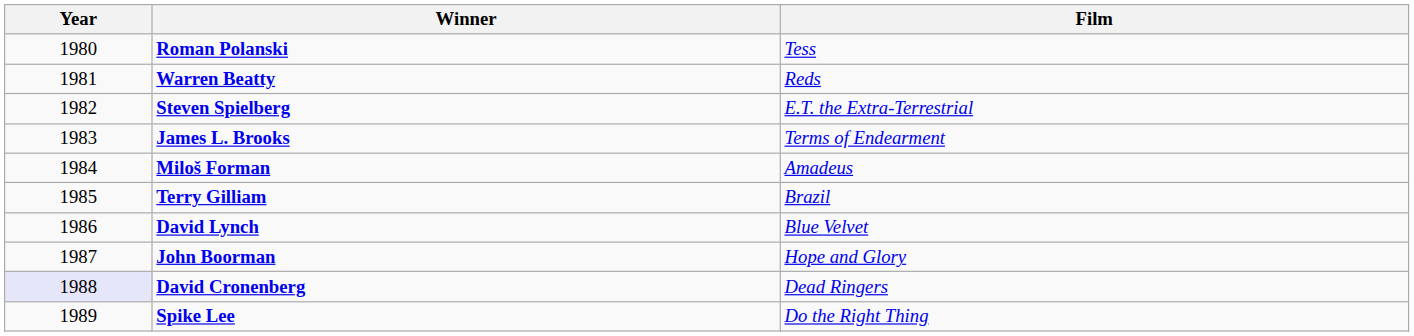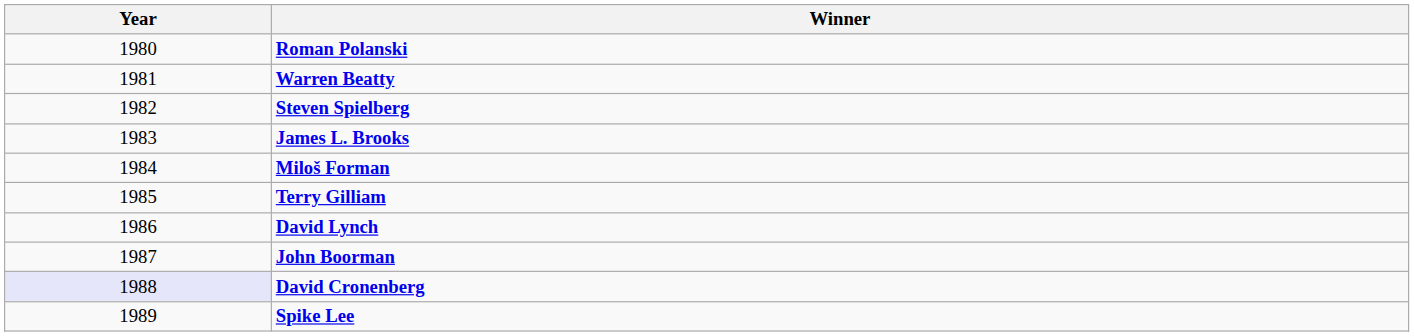 <table class="wikitable" width="95%" cellpadding="5">
 <tr>
 <th width="100"><strong>Year</strong></th>
 <th width="450"><strong>Winner</strong></th>
-<th width="450"><strong>Film</strong></th>
 </tr>
 <tr>
 <td style="text-align:center;">1980</td>
 <td><strong><a href='#'>Roman Polanski</a></strong></td>
-<td><em><a href='#'>Tess</a></em></td>
 </tr>
 <tr>
 <td style="text-align:center;">1981</td>
 <td><strong><a href='#'>Warren Beatty</a></strong></td>
-<td><em><a href='#'>Reds</a></em></td>
 </tr>
 <tr>
 <td style="text-align:center;">1982</td>
 <td><strong><a href='#'>Steven Spielberg</a></strong></td>
-<td><em><a href='#'>E.T. the Extra-Terrestrial</a></em></td>
 </tr>
 <tr>
 <td style="text-align:center;">1983</td>
 <td><strong><a href='#'>James L. Brooks</a></strong></td>
-<td><em><a href='#'>Terms of Endearment</a></em></td>
 </tr>
 <tr>
 <td style="text-align:center;">1984</td>
 <td><strong><a href='#'>Miloš Forman</a></strong></td>
-<td><em><a href='#'>Amadeus</a></em></td>
 </tr>
 <tr>
 <td style="text-align:center;">1985</td>
 <td><strong><a href='#'>Terry Gilliam</a></strong></td>
-<td><em><a href='#'>Brazil</a></em></td>
 </tr>
 <tr>
 <td style="text-align:center;">1986</td>
 <td><strong><a href='#'>David Lynch</a></strong></td>
-<td><em><a href='#'>Blue Velvet</a></em></td>
 </tr>
 <tr>
 <td style="text-align:center;">1987</td>
 <td><strong><a href='#'>John Boorman</a></strong></td>
-<td><em><a href='#'>Hope and Glory</a></em></td>
 </tr>
 <tr>
 <td style="background: lavender; text-align:center;">1988</td>
 <td><strong><a href='#'>David Cronenberg</a></strong></td>
-<td><em><a href='#'>Dead Ringers</a></em></td>
 </tr>
 <tr>
 <td style="text-align:center;">1989</td>
 <td><strong><a href='#'>Spike Lee</a></strong></td>
-<td><em><a href='#'>Do the Right Thing</a></em></td>
 </tr>
 </table>
